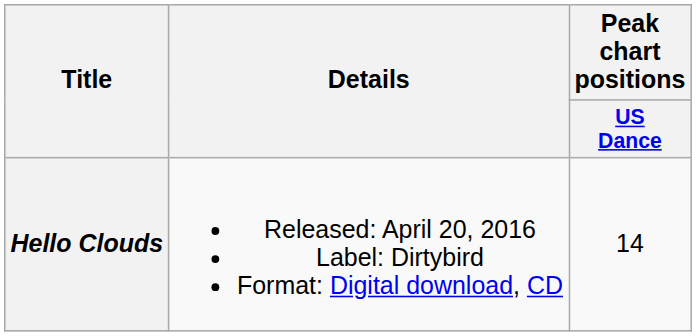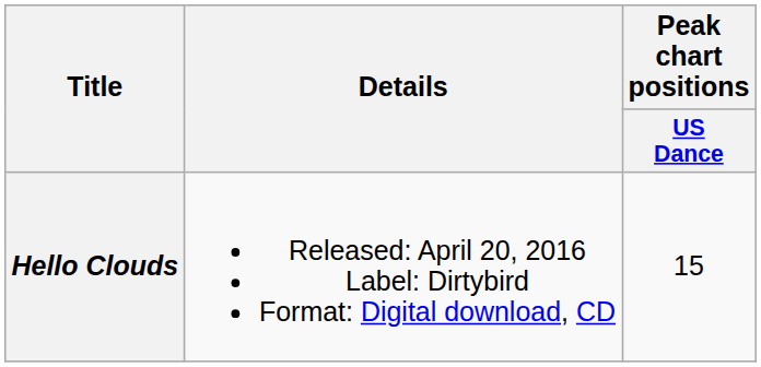 <table class="wikitable plainrowheaders" style="text-align:center;">
 <tr>
 <th rowspan="2" scope="col">Title</th>
 <th rowspan="2" scope="col">Details</th>
 <th scope="col">Peak chart positions</th>
 </tr>
 <tr>
 <th scope="col" style="width:3em;font-size:85%;"><a href='#'>US</a><br><a href='#'>Dance</a><br></th>
 </tr>
 <tr>
 <th scope="row"><em>Hello Clouds</em></th>
 <td><br><ul><li>Released: April 20, 2016</li><li>Label: Dirtybird</li><li>Format: <a href='#'>Digital download</a>, <a href='#'>CD</a></li></ul></td>
-<td>14</td>
+<td>15</td>
 </tr>
 </table>
